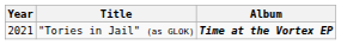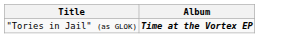 <table class="wikitable">
 <tr>
-<th>Year</th>
 <th>Title</th>
 <th>Album</th>
 </tr>
 <tr>
-<td>2021</td>
 <td>"Tories in Jail" <small>(as GLOK)</small></td>
 <td><strong><em>Time at the Vortex EP</em></strong></td>
 </tr>
 </table>
